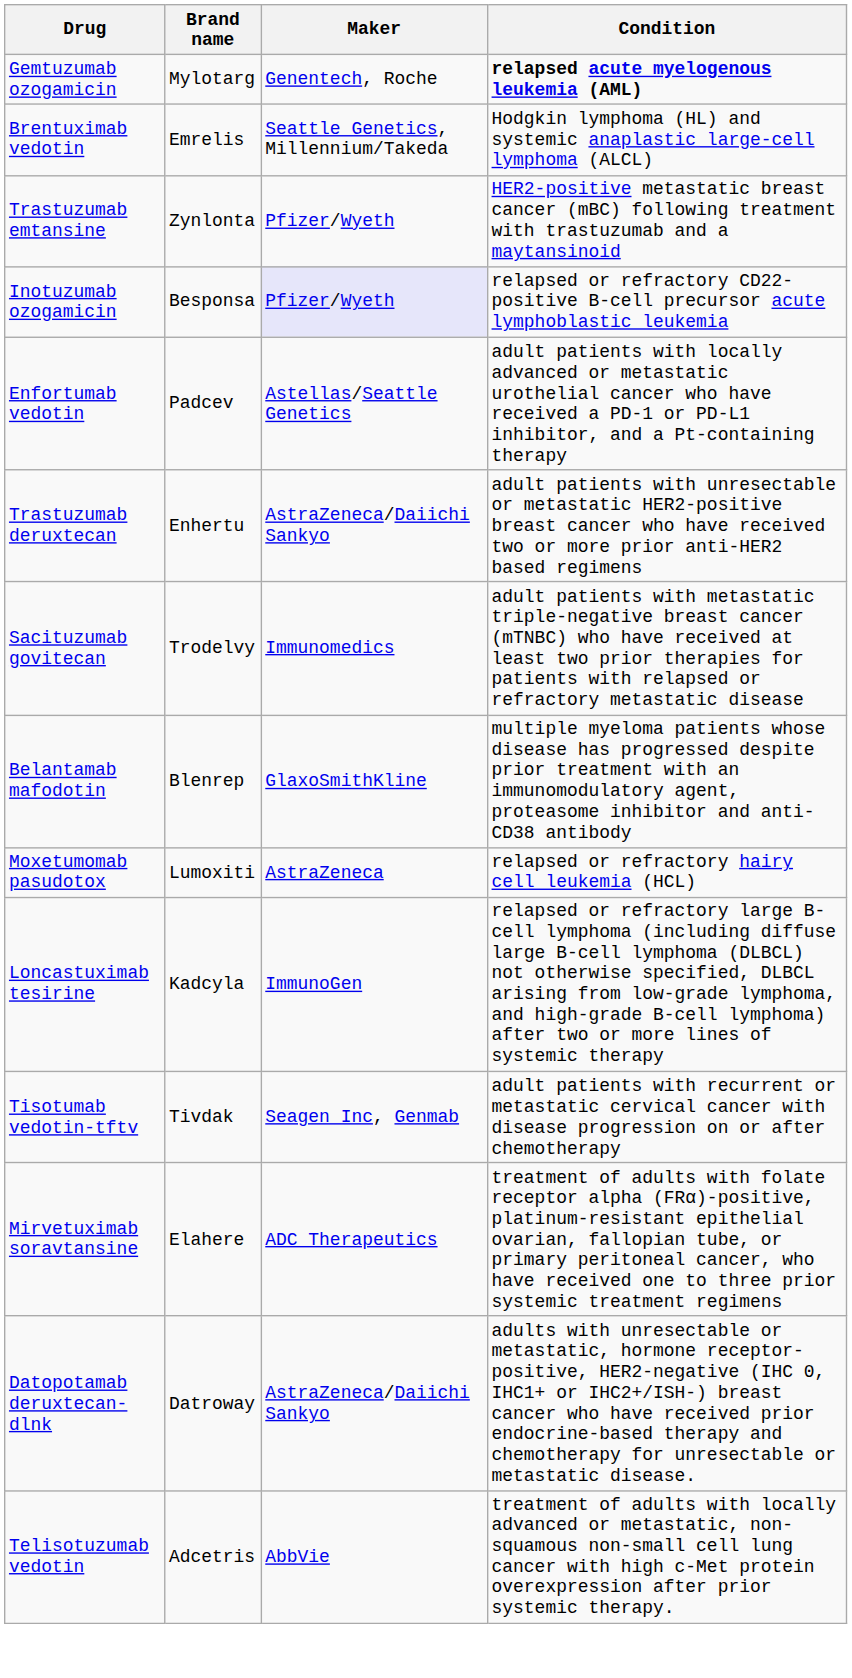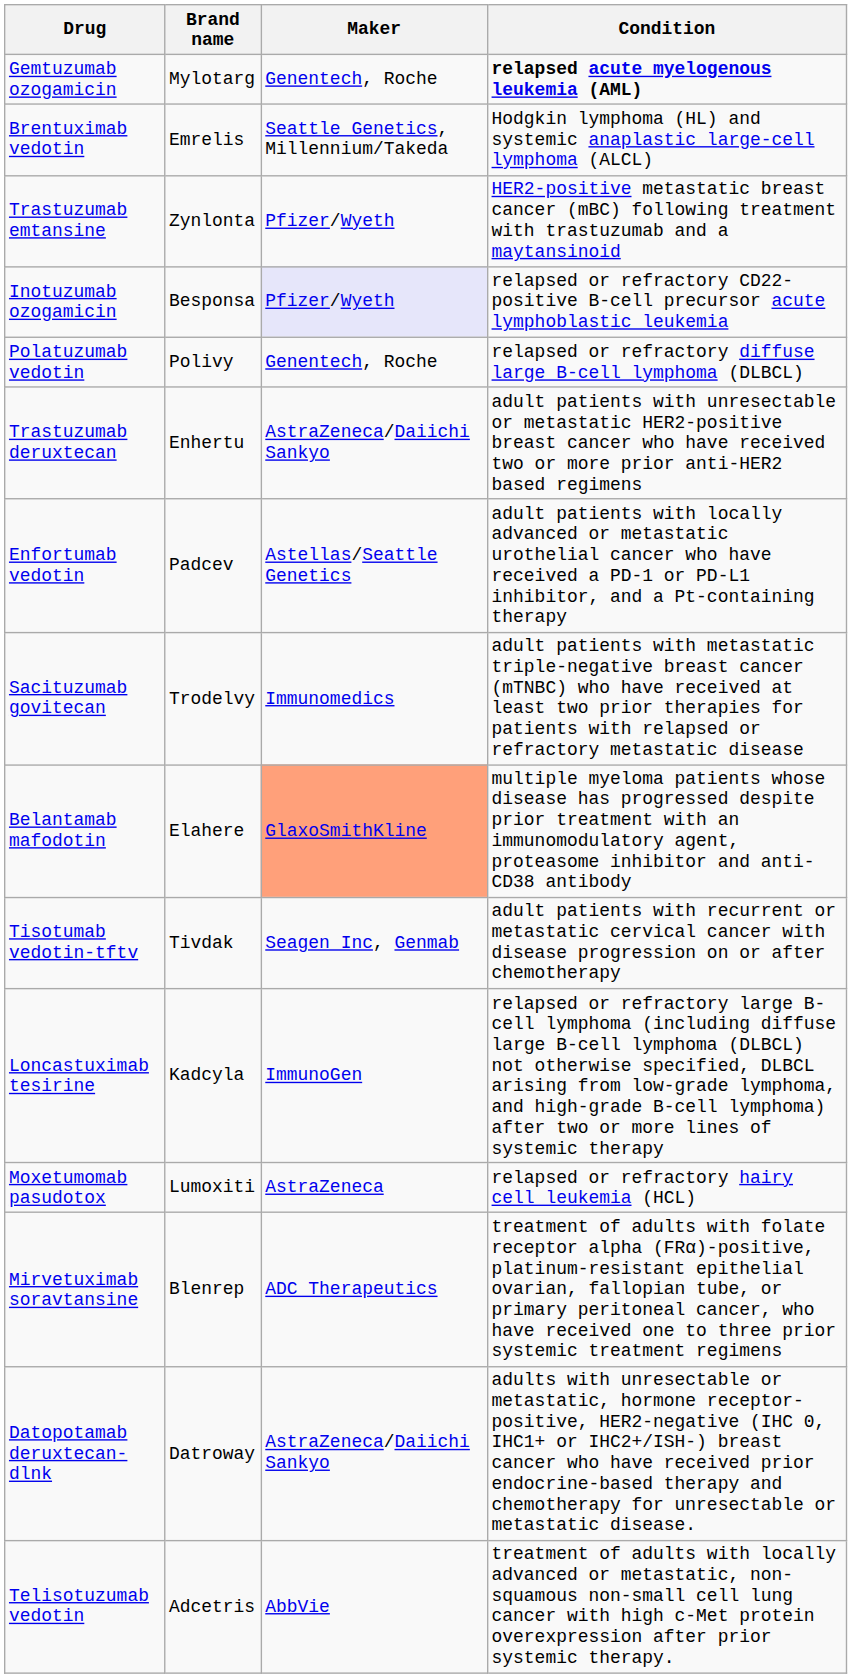 <table class="wikitable">
 <tr>
 <th>Drug</th>
 <th>Brand name</th>
 <th>Maker</th>
 <th>Condition</th>
 </tr>
 <tr>
 <td><a href='#'>Gemtuzumab ozogamicin</a></td>
 <td>Mylotarg</td>
 <td><a href='#'>Genentech</a>, Roche</td>
 <td><strong>relapsed <a href='#'>acute myelogenous leukemia</a> (AML)</strong></td>
 </tr>
 <tr>
 <td><a href='#'>Brentuximab vedotin</a></td>
 <td>Emrelis</td>
 <td><a href='#'>Seattle Genetics</a>, Millennium/Takeda</td>
 <td>Hodgkin lymphoma (HL) and systemic <a href='#'>anaplastic large-cell lymphoma</a> (ALCL)</td>
 </tr>
 <tr>
 <td><a href='#'>Trastuzumab emtansine</a></td>
 <td>Zynlonta</td>
 <td><a href='#'>Pfizer</a>/<a href='#'>Wyeth</a></td>
 <td><a href='#'>HER2-positive</a> metastatic breast cancer (mBC) following treatment with trastuzumab and a <a href='#'>maytansinoid</a></td>
 </tr>
 <tr>
 <td><a href='#'>Inotuzumab ozogamicin</a></td>
 <td>Besponsa</td>
 <td style="background: lavender;"><a href='#'>Pfizer</a>/<a href='#'>Wyeth</a></td>
 <td>relapsed or refractory CD22-positive B-cell precursor <a href='#'>acute lymphoblastic leukemia</a></td>
 </tr>
 <tr>
-<td><a href='#'>Enfortumab vedotin</a></td>
-<td>Padcev</td>
-<td><a href='#'>Astellas</a>/<a href='#'>Seattle Genetics</a></td>
-<td>adult patients with locally advanced or metastatic urothelial cancer who have received a PD-1 or PD-L1 inhibitor, and a Pt-containing therapy</td>
+<td><a href='#'>Polatuzumab vedotin</a></td>
+<td>Polivy</td>
+<td><a href='#'>Genentech</a>, Roche</td>
+<td>relapsed or refractory <a href='#'>diffuse large B-cell lymphoma</a> (DLBCL)</td>
 </tr>
 <tr>
 <td><a href='#'>Trastuzumab deruxtecan</a></td>
 <td>Enhertu</td>
 <td><a href='#'>AstraZeneca</a>/<a href='#'>Daiichi Sankyo</a></td>
 <td>adult patients with unresectable or metastatic HER2-positive breast cancer who have received two or more prior anti-HER2 based regimens</td>
+</tr>
+<tr>
+<td><a href='#'>Enfortumab vedotin</a></td>
+<td>Padcev</td>
+<td><a href='#'>Astellas</a>/<a href='#'>Seattle Genetics</a></td>
+<td>adult patients with locally advanced or metastatic urothelial cancer who have received a PD-1 or PD-L1 inhibitor, and a Pt-containing therapy</td>
 </tr>
 <tr>
 <td><a href='#'>Sacituzumab govitecan</a></td>
 <td>Trodelvy</td>
 <td><a href='#'>Immunomedics</a></td>
 <td>adult patients with metastatic triple-negative breast cancer (mTNBC) who have received at least two prior therapies for patients with relapsed or refractory metastatic disease</td>
 </tr>
 <tr>
 <td><a href='#'>Belantamab mafodotin</a></td>
-<td>Blenrep</td>
-<td><a href='#'>GlaxoSmithKline</a></td>
+<td>Elahere</td>
+<td style="background: lightsalmon;"><a href='#'>GlaxoSmithKline</a></td>
 <td>multiple myeloma patients whose disease has progressed despite prior treatment with an immunomodulatory agent, proteasome inhibitor and anti-CD38 antibody</td>
+</tr>
+<tr>
+<td><a href='#'>Tisotumab vedotin-tftv</a></td>
+<td>Tivdak</td>
+<td><a href='#'>Seagen Inc</a>, <a href='#'>Genmab</a></td>
+<td>adult patients with recurrent or metastatic cervical cancer with disease progression on or after chemotherapy</td>
+</tr>
+<tr>
+<td><a href='#'>Loncastuximab tesirine</a></td>
+<td>Kadcyla</td>
+<td><a href='#'>ImmunoGen</a></td>
+<td>relapsed or refractory large B-cell lymphoma (including diffuse large B-cell lymphoma (DLBCL) not otherwise specified, DLBCL arising from low-grade lymphoma, and high-grade B-cell lymphoma) after two or more lines of systemic therapy</td>
 </tr>
 <tr>
 <td><a href='#'>Moxetumomab pasudotox</a></td>
 <td>Lumoxiti</td>
 <td><a href='#'>AstraZeneca</a></td>
 <td>relapsed or refractory <a href='#'>hairy cell leukemia</a> (HCL)</td>
 </tr>
 <tr>
-<td><a href='#'>Loncastuximab tesirine</a></td>
-<td>Kadcyla</td>
-<td><a href='#'>ImmunoGen</a></td>
-<td>relapsed or refractory large B-cell lymphoma (including diffuse large B-cell lymphoma (DLBCL) not otherwise specified, DLBCL arising from low-grade lymphoma, and high-grade B-cell lymphoma) after two or more lines of systemic therapy</td>
-</tr>
-<tr>
-<td><a href='#'>Tisotumab vedotin-tftv</a></td>
-<td>Tivdak</td>
-<td><a href='#'>Seagen Inc</a>, <a href='#'>Genmab</a></td>
-<td>adult patients with recurrent or metastatic cervical cancer with disease progression on or after chemotherapy</td>
-</tr>
-<tr>
 <td><a href='#'>Mirvetuximab soravtansine</a></td>
-<td>Elahere</td>
+<td>Blenrep</td>
 <td><a href='#'>ADC Therapeutics</a></td>
 <td>treatment of adults with folate receptor alpha (FRα)-positive, platinum-resistant epithelial ovarian, fallopian tube, or primary peritoneal cancer, who have received one to three prior systemic treatment regimens</td>
 </tr>
 <tr>
 <td><a href='#'>Datopotamab deruxtecan-dlnk</a></td>
 <td>Datroway</td>
 <td><a href='#'>AstraZeneca</a>/<a href='#'>Daiichi Sankyo</a></td>
 <td>adults with unresectable or metastatic, hormone receptor-positive, HER2-negative (IHC 0, IHC1+ or IHC2+/ISH-) breast cancer who have received prior endocrine-based therapy and chemotherapy for unresectable or metastatic disease.</td>
 </tr>
 <tr>
 <td><a href='#'>Telisotuzumab vedotin</a></td>
 <td>Adcetris</td>
 <td><a href='#'>AbbVie</a></td>
 <td>treatment of adults with locally advanced or metastatic, non-squamous non-small cell lung cancer with high c-Met protein overexpression after prior systemic therapy.</td>
 </tr>
 </table>
